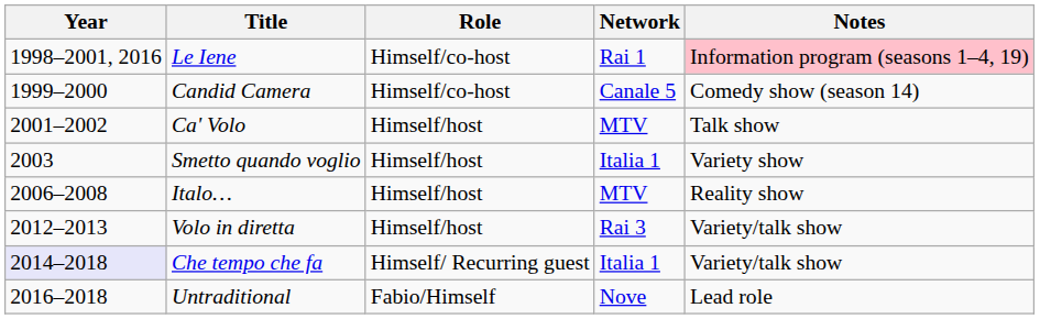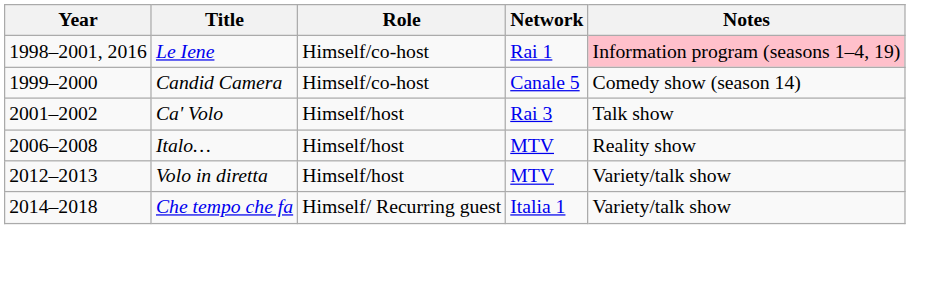 <table class="wikitable">
 <tr>
 <th>Year</th>
 <th>Title</th>
 <th>Role</th>
 <th>Network</th>
 <th>Notes</th>
 </tr>
 <tr>
 <td>1998–2001, 2016</td>
 <td><em><a href='#'>Le Iene</a></em></td>
 <td>Himself/co-host</td>
 <td><a href='#'>Rai 1</a></td>
 <td style="background: pink;">Information program (seasons 1–4, 19)</td>
 </tr>
 <tr>
 <td>1999–2000</td>
 <td><em>Candid Camera</em></td>
 <td>Himself/co-host</td>
 <td><a href='#'>Canale 5</a></td>
 <td>Comedy show (season 14)</td>
 </tr>
 <tr>
 <td>2001–2002</td>
 <td><em>Ca' Volo</em></td>
 <td>Himself/host</td>
-<td><a href='#'>MTV</a></td>
+<td><a href='#'>Rai 3</a></td>
 <td>Talk show</td>
-</tr>
-<tr>
-<td>2003</td>
-<td><em>Smetto quando voglio</em></td>
-<td>Himself/host</td>
-<td><a href='#'>Italia 1</a></td>
-<td>Variety show</td>
 </tr>
 <tr>
 <td>2006–2008</td>
 <td><em>Italo…</em></td>
 <td>Himself/host</td>
 <td><a href='#'>MTV</a></td>
 <td>Reality show</td>
 </tr>
 <tr>
 <td>2012–2013</td>
 <td><em>Volo in diretta</em></td>
 <td>Himself/host</td>
-<td><a href='#'>Rai 3</a></td>
+<td><a href='#'>MTV</a></td>
 <td>Variety/talk show</td>
 </tr>
 <tr>
-<td style="background: lavender;">2014–2018</td>
+<td>2014–2018</td>
 <td><em><a href='#'>Che tempo che fa</a></em></td>
 <td>Himself/ Recurring guest</td>
 <td><a href='#'>Italia 1</a></td>
 <td>Variety/talk show</td>
 </tr>
-<tr>
-<td>2016–2018</td>
-<td><em>Untraditional</em></td>
-<td>Fabio/Himself</td>
-<td><a href='#'>Nove</a></td>
-<td>Lead role</td>
-</tr>
 </table>
